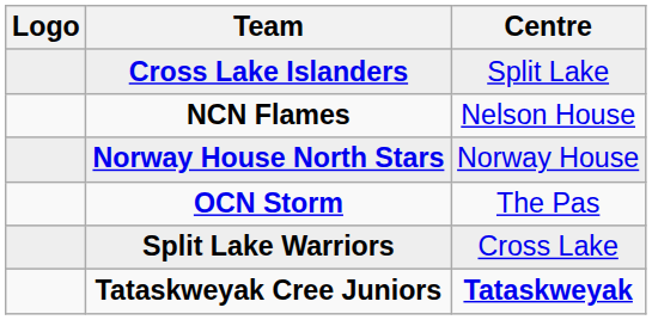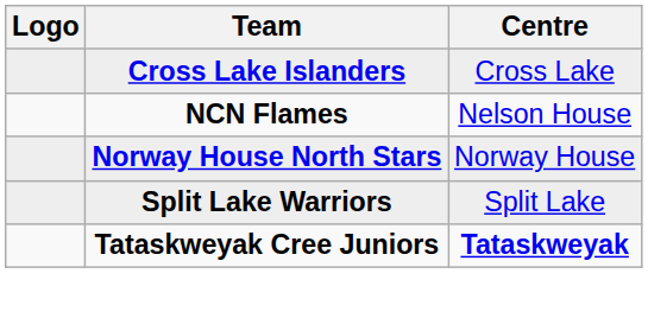 <table class="wikitable">
 <tr>
 <th>Logo</th>
 <th>Team</th>
 <th>Centre</th>
 </tr>
 <tr align="center" bgcolor="#eeeeee">
 <td></td>
 <td><strong><a href='#'>Cross Lake Islanders</a></strong></td>
-<td><a href='#'>Split Lake</a></td>
+<td><a href='#'>Cross Lake</a></td>
 </tr>
 <tr align="center">
 <td></td>
 <td><strong>NCN Flames</strong></td>
 <td><a href='#'>Nelson House</a></td>
 </tr>
 <tr align="center" bgcolor="#eeeeee">
 <td></td>
 <td><strong><a href='#'>Norway House North Stars</a></strong></td>
 <td><a href='#'>Norway House</a></td>
 </tr>
-<tr align="center">
-<td></td>
-<td><strong><a href='#'>OCN Storm</a></strong></td>
-<td><a href='#'>The Pas</a></td>
-</tr>
 <tr align="center" bgcolor="#eeeeee">
 <td></td>
 <td><strong>Split Lake Warriors</strong></td>
-<td><a href='#'>Cross Lake</a></td>
+<td><a href='#'>Split Lake</a></td>
 </tr>
 <tr align="center">
 <td></td>
 <td><strong>Tataskweyak Cree Juniors</strong></td>
 <td><strong><a href='#'>Tataskweyak</a></strong></td>
 </tr>
 </table>
